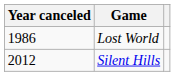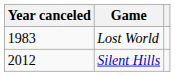 <table class="wikitable sortable">
 <tr>
 <th>Year canceled</th>
 <th>Game</th>
 <th class="unsortable"></th>
 </tr>
 <tr>
-<td>1986</td>
+<td>1983</td>
 <td><em>Lost World</em></td>
 <td></td>
 </tr>
 <tr>
 <td>2012</td>
 <td><em><a href='#'>Silent Hills</a></em></td>
 <td></td>
 </tr>
 </table>
